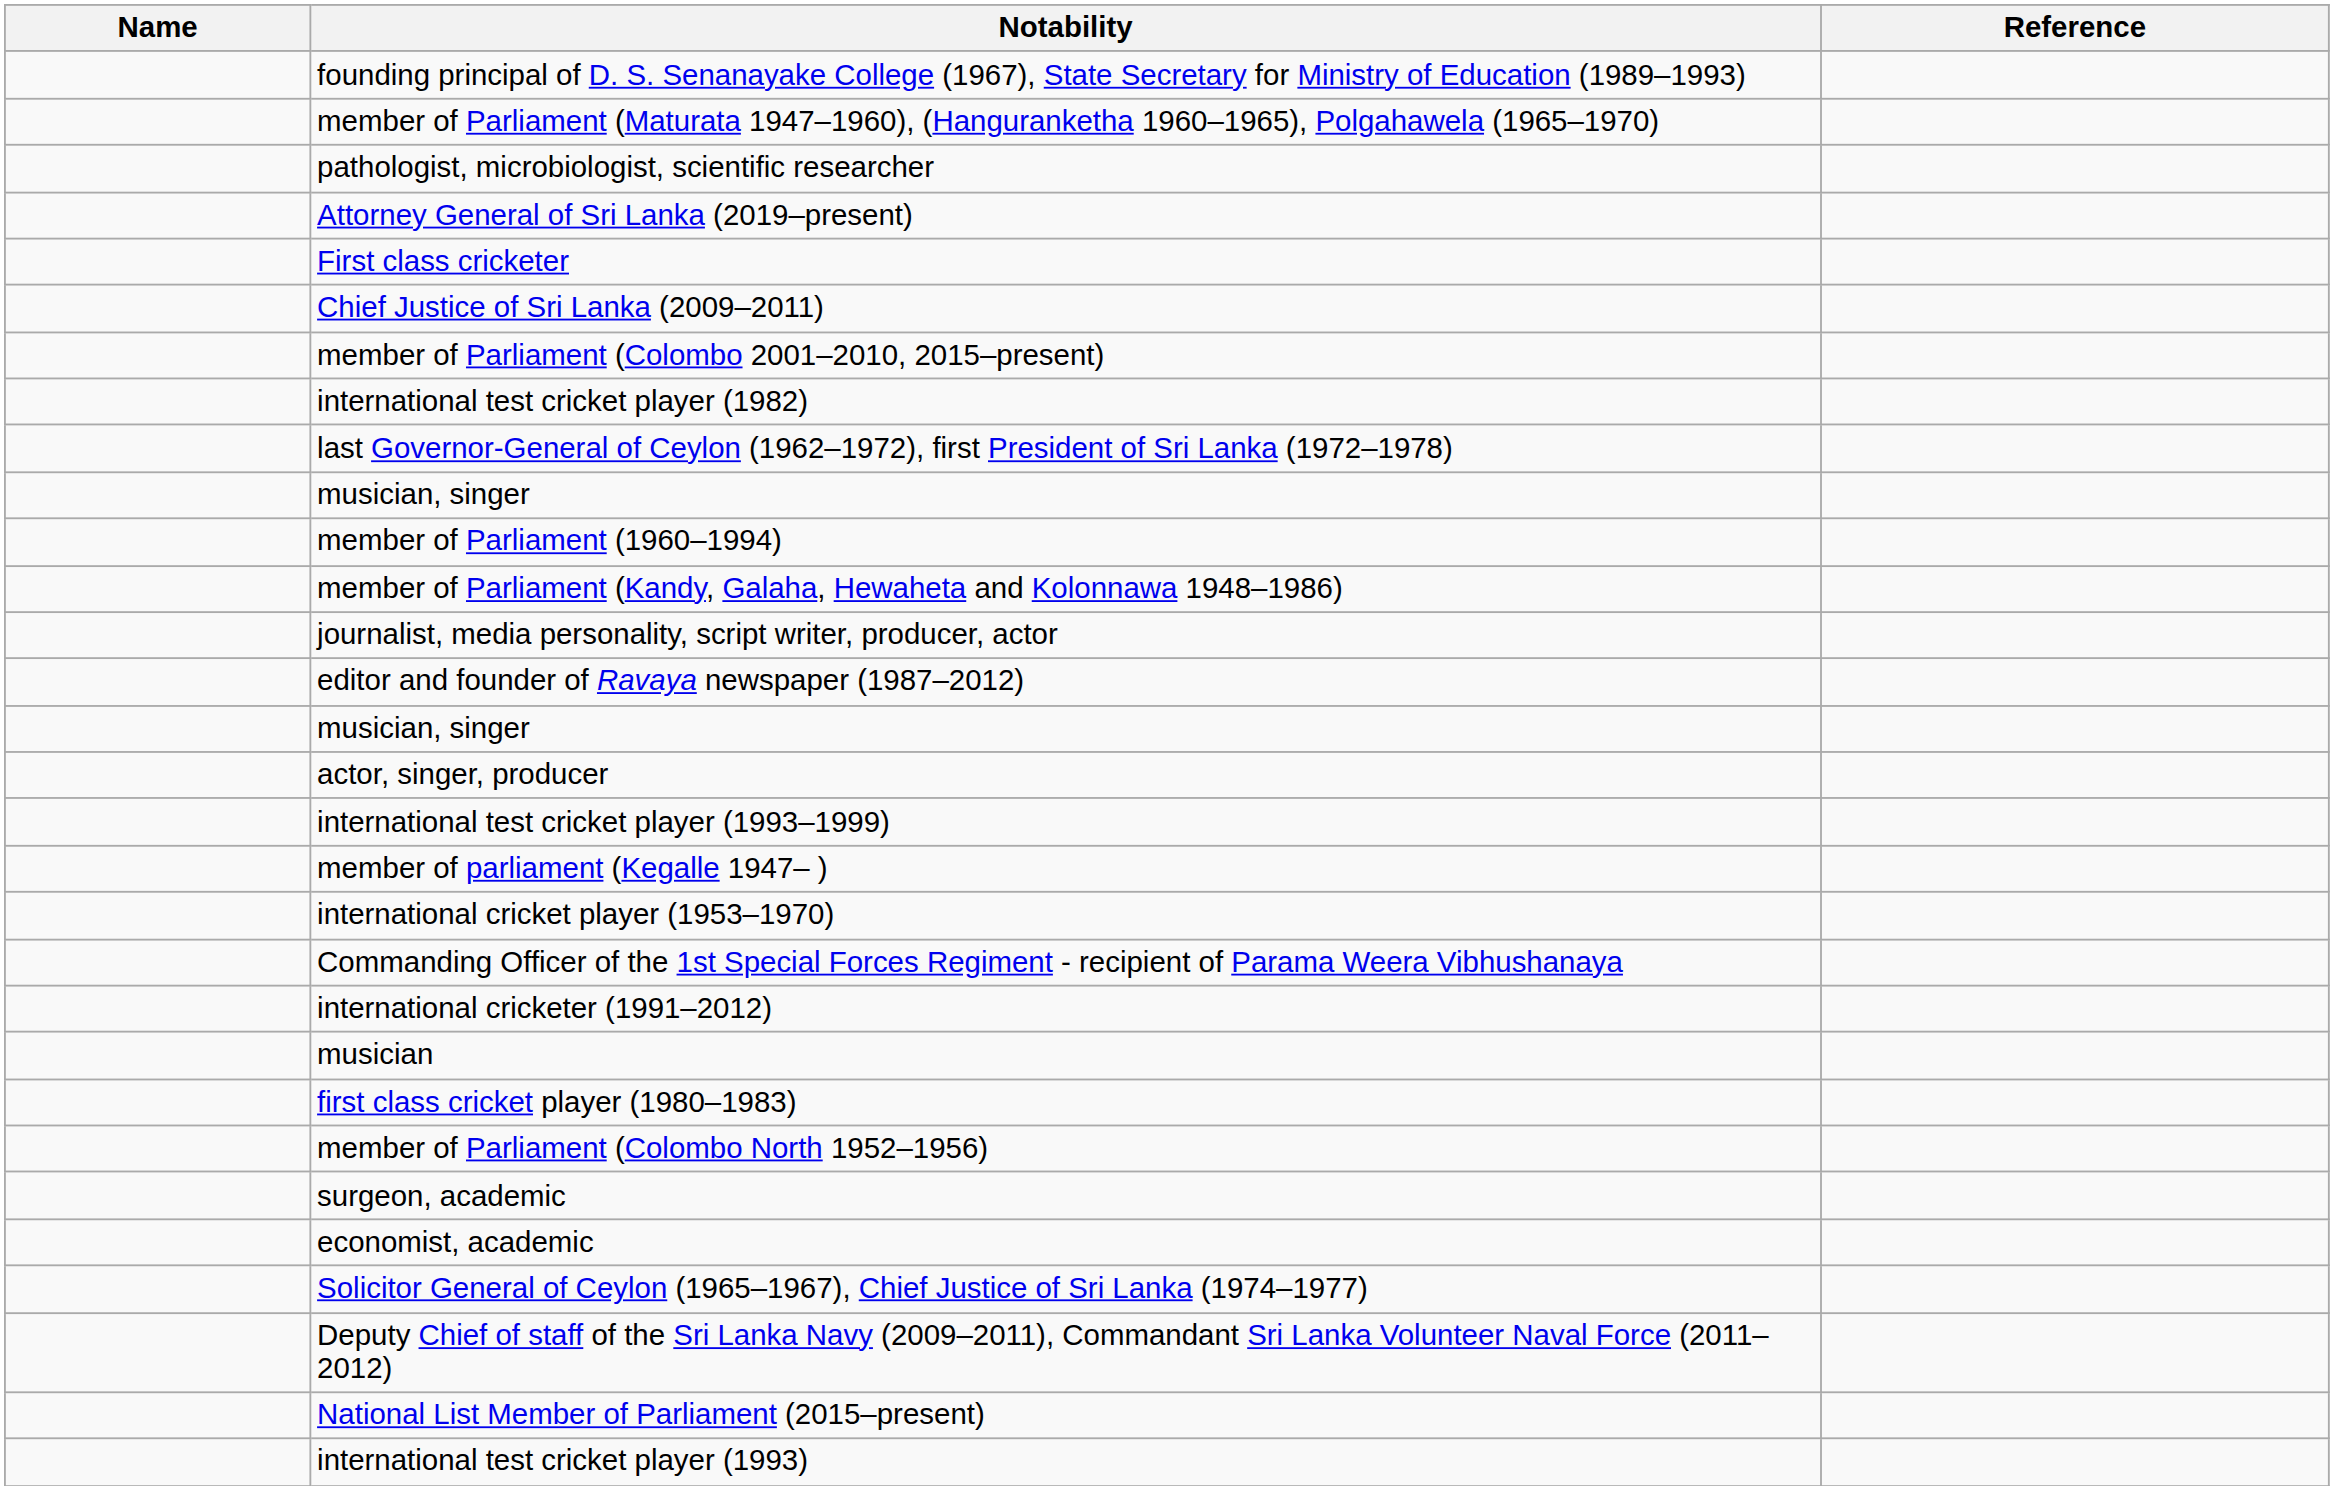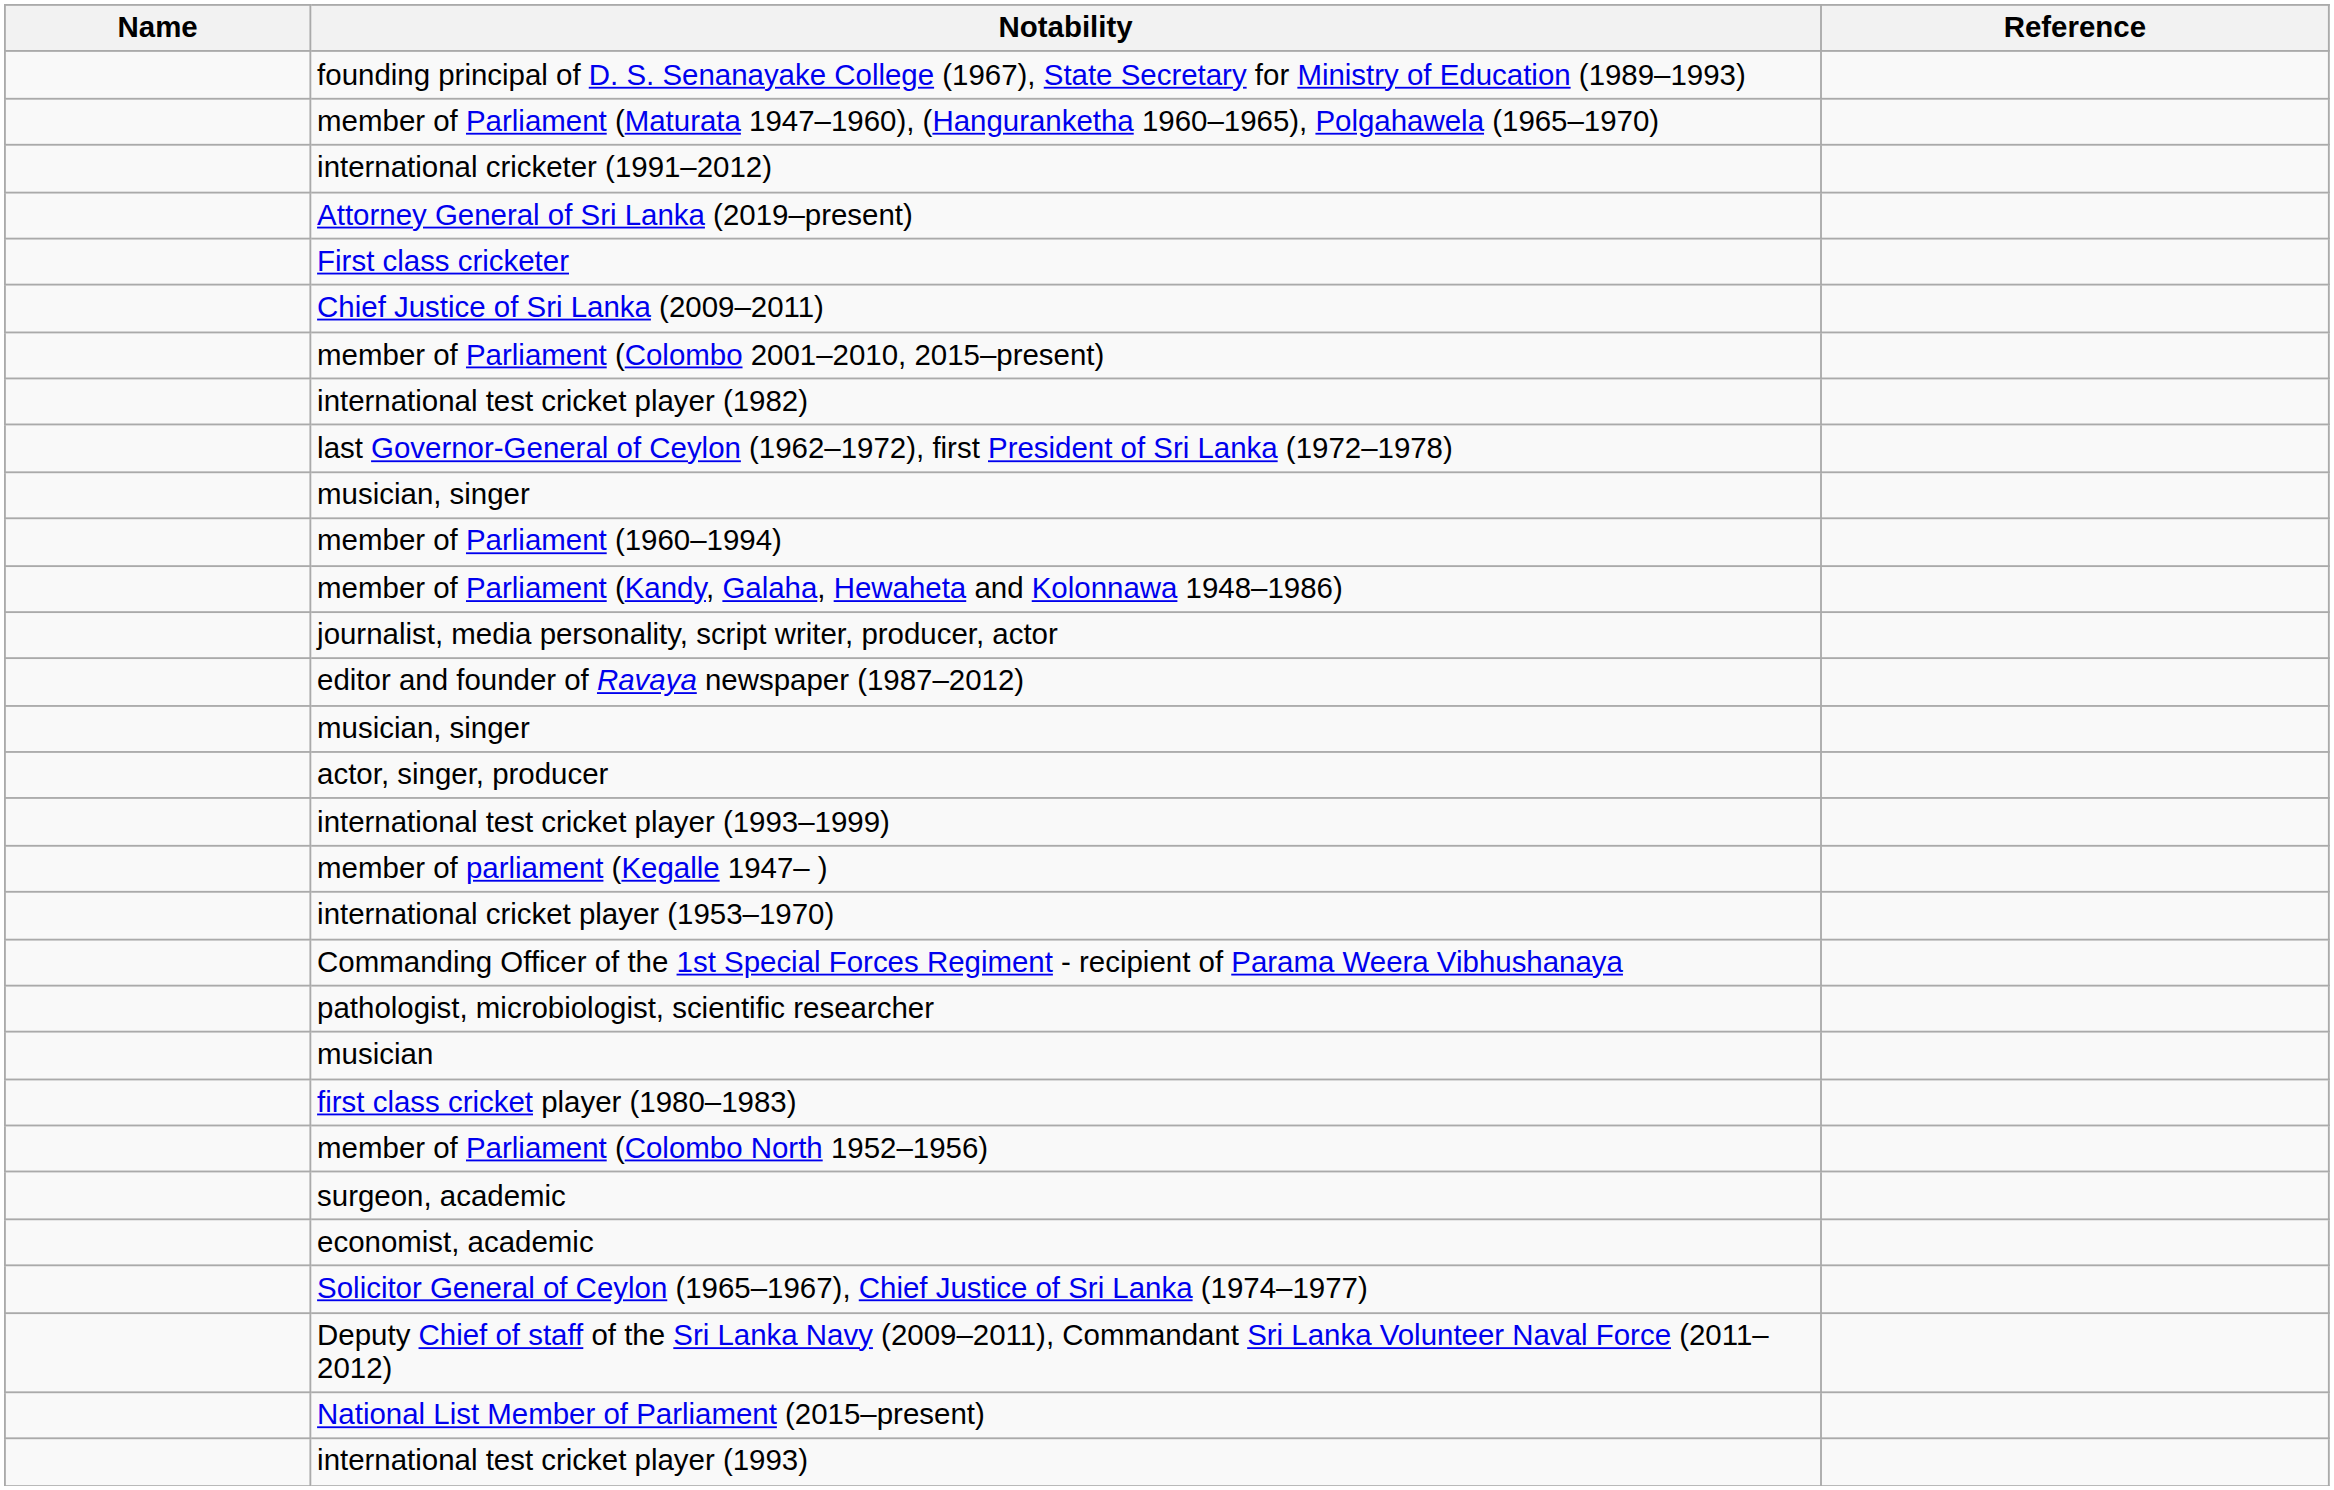 <table class="wikitable sortable" style="width:100%">
 <tr>
 <th style="width:*;">Name</th>
 <th style="width:65%;" class="unsortable">Notability</th>
 <th style="width:*;" class="unsortable">Reference</th>
 </tr>
 <tr>
 <td></td>
 <td>founding principal of <a href='#'>D. S. Senanayake College</a> (1967), <a href='#'>State Secretary</a> for <a href='#'>Ministry of Education</a> (1989–1993)</td>
 <td style="text-align:center;"></td>
 </tr>
 <tr>
 <td></td>
 <td>member of <a href='#'>Parliament</a> (<a href='#'>Maturata</a> 1947–1960), (<a href='#'>Hanguranketha</a> 1960–1965), <a href='#'>Polgahawela</a> (1965–1970)</td>
 <td style="text-align:center;"></td>
 </tr>
 <tr>
 <td></td>
-<td>pathologist, microbiologist, scientific researcher</td>
+<td>international cricketer (1991–2012)</td>
 <td style="text-align:center;"></td>
 </tr>
 <tr>
 <td></td>
 <td><a href='#'>Attorney General of Sri Lanka</a> (2019–present)</td>
 <td style="text-align:center;"></td>
 </tr>
 <tr>
 <td></td>
 <td><a href='#'>First class cricketer</a></td>
 <td style="text-align:center;"></td>
 </tr>
 <tr>
 <td></td>
 <td><a href='#'>Chief Justice of Sri Lanka</a> (2009–2011)</td>
 <td style="text-align:center;"></td>
 </tr>
 <tr>
 <td></td>
 <td>member of <a href='#'>Parliament</a> (<a href='#'>Colombo</a> 2001–2010, 2015–present)</td>
 <td style="text-align:center;"></td>
 </tr>
 <tr>
 <td></td>
 <td>international test cricket player (1982)</td>
 <td style="text-align:center;"></td>
 </tr>
 <tr>
 <td></td>
 <td>last <a href='#'>Governor-General of Ceylon</a> (1962–1972), first <a href='#'>President of Sri Lanka</a> (1972–1978)</td>
 <td style="text-align:center;"></td>
 </tr>
 <tr>
 <td></td>
 <td>musician, singer</td>
 <td style="text-align:center;"></td>
 </tr>
 <tr>
 <td></td>
 <td>member of <a href='#'>Parliament</a> (1960–1994)</td>
 <td style="text-align:center;"></td>
 </tr>
 <tr>
 <td></td>
 <td>member of <a href='#'>Parliament</a> (<a href='#'>Kandy</a>, <a href='#'>Galaha</a>, <a href='#'>Hewaheta</a> and <a href='#'>Kolonnawa</a> 1948–1986)</td>
 <td style="text-align:center;"></td>
 </tr>
 <tr>
 <td></td>
 <td>journalist, media personality, script writer, producer, actor</td>
 <td style="text-align:center;"></td>
 </tr>
 <tr>
 <td></td>
 <td>editor and founder of <em><a href='#'>Ravaya</a></em> newspaper (1987–2012)</td>
 <td style="text-align:center;"></td>
 </tr>
 <tr>
 <td></td>
 <td>musician, singer</td>
 <td style="text-align:center;"></td>
 </tr>
 <tr>
 <td></td>
 <td>actor, singer, producer</td>
 <td style="text-align:center;"></td>
 </tr>
 <tr>
 <td></td>
 <td>international test cricket player (1993–1999)</td>
 <td style="text-align:center;"></td>
 </tr>
 <tr>
 <td></td>
 <td>member of <a href='#'>parliament</a> (<a href='#'>Kegalle</a> 1947– )</td>
 <td style="text-align:centre;"></td>
 </tr>
 <tr>
 <td></td>
 <td>international cricket player (1953–1970)</td>
 <td style="text-align:center;"></td>
 </tr>
 <tr>
 <td></td>
 <td>Commanding Officer of the <a href='#'>1st Special Forces Regiment</a> - recipient of <a href='#'>Parama Weera Vibhushanaya</a></td>
 <td style="text-align:center;"></td>
 </tr>
 <tr>
 <td></td>
-<td>international cricketer (1991–2012)</td>
+<td>pathologist, microbiologist, scientific researcher</td>
 <td style="text-align:center;"></td>
 </tr>
 <tr>
 <td></td>
 <td>musician</td>
 <td style="text-align:center;"></td>
 </tr>
 <tr>
 <td></td>
 <td><a href='#'>first class cricket</a> player (1980–1983)</td>
 <td style="text-align:centre;"></td>
 </tr>
 <tr>
 <td></td>
 <td>member of <a href='#'>Parliament</a> (<a href='#'>Colombo North</a> 1952–1956)</td>
 <td style="text-align:center;"></td>
 </tr>
 <tr>
 <td></td>
 <td>surgeon, academic</td>
 <td style="text-align:center;"></td>
 </tr>
 <tr>
 <td></td>
 <td>economist, academic</td>
 <td style="text-align:center;"></td>
 </tr>
 <tr>
 <td></td>
 <td><a href='#'>Solicitor General of Ceylon</a> (1965–1967), <a href='#'>Chief Justice of Sri Lanka</a> (1974–1977)</td>
 <td style="text-align:center;"></td>
 </tr>
 <tr>
 <td></td>
 <td>Deputy <a href='#'>Chief of staff</a> of the <a href='#'>Sri Lanka Navy</a> (2009–2011), Commandant <a href='#'>Sri Lanka Volunteer Naval Force</a> (2011–2012)</td>
 <td style="text-align:center;"></td>
 </tr>
 <tr>
 <td></td>
 <td><a href='#'>National List Member of Parliament</a> (2015–present)</td>
 <td style="text-align:center;"></td>
 </tr>
 <tr>
 <td></td>
 <td>international test cricket player (1993)</td>
 <td style="text-align:center;"></td>
 </tr>
 </table>
